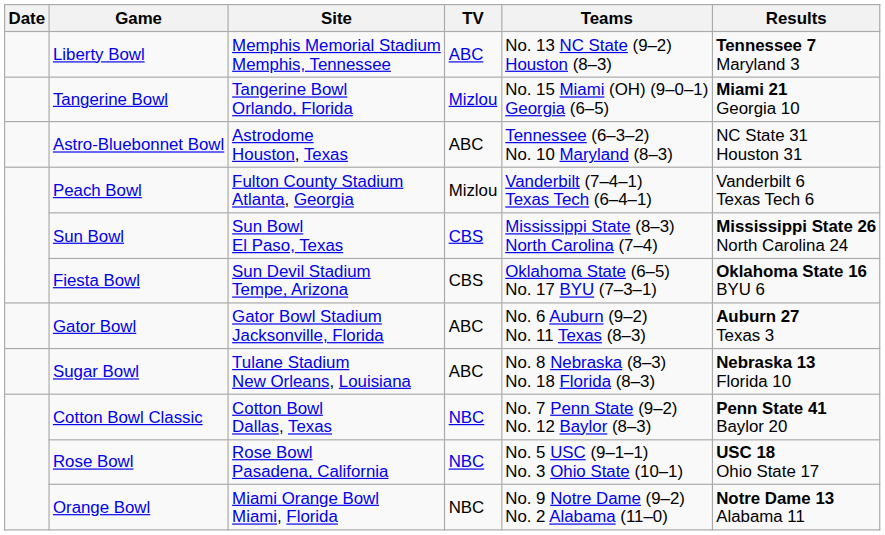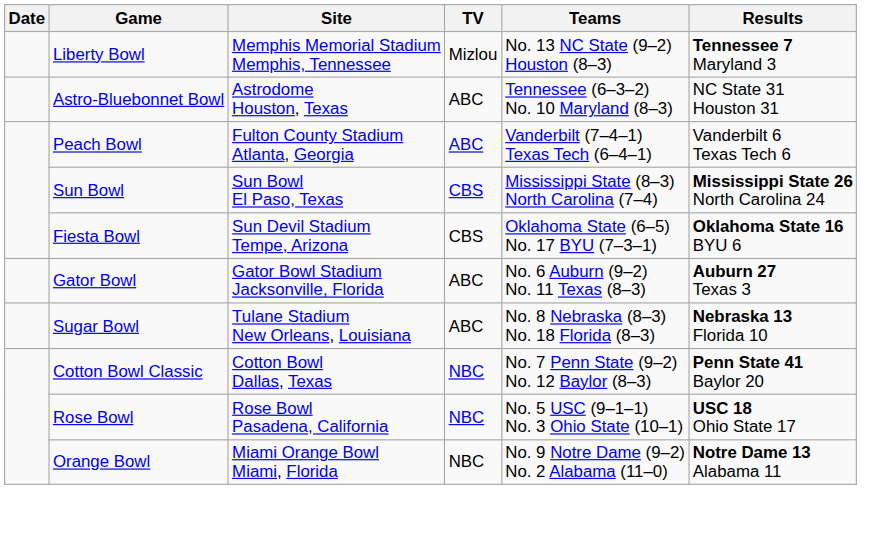 <table class="wikitable" style="font-size:90%">
 <tr>
 <th>Date</th>
 <th>Game</th>
 <th>Site</th>
 <th>TV</th>
 <th>Teams</th>
 <th>Results</th>
 </tr>
 <tr>
 <td></td>
 <td><a href='#'>Liberty Bowl</a></td>
 <td><a href='#'>Memphis Memorial Stadium</a><br><a href='#'>Memphis, Tennessee</a></td>
-<td><a href='#'>ABC</a></td>
+<td>Mizlou</td>
 <td>No. 13 <a href='#'>NC State</a> (9–2)<br><a href='#'>Houston</a> (8–3)</td>
 <td><strong>Tennessee 7</strong><br>Maryland 3</td>
-</tr>
-<tr>
-<td></td>
-<td><a href='#'>Tangerine Bowl</a></td>
-<td><a href='#'>Tangerine Bowl</a><br><a href='#'>Orlando, Florida</a></td>
-<td><a href='#'>Mizlou</a></td>
-<td>No. 15 <a href='#'>Miami</a> (OH) (9–0–1)<br><a href='#'>Georgia</a> (6–5)</td>
-<td><strong>Miami 21</strong><br>Georgia 10</td>
 </tr>
 <tr>
 <td></td>
 <td><a href='#'>Astro-Bluebonnet Bowl</a></td>
 <td><a href='#'>Astrodome</a><br><a href='#'>Houston</a>, <a href='#'>Texas</a></td>
 <td>ABC</td>
 <td><a href='#'>Tennessee</a> (6–3–2)<br>No. 10 <a href='#'>Maryland</a> (8–3)</td>
 <td>NC State 31<br>Houston 31</td>
 </tr>
 <tr>
 <td rowspan=3></td>
 <td><a href='#'>Peach Bowl</a></td>
 <td><a href='#'>Fulton County Stadium</a><br><a href='#'>Atlanta</a>, <a href='#'>Georgia</a></td>
-<td>Mizlou</td>
+<td><a href='#'>ABC</a></td>
 <td><a href='#'>Vanderbilt</a> (7–4–1)<br><a href='#'>Texas Tech</a> (6–4–1)</td>
 <td>Vanderbilt 6<br>Texas Tech 6</td>
 </tr>
 <tr>
 <td><a href='#'>Sun Bowl</a></td>
 <td><a href='#'>Sun Bowl</a><br><a href='#'>El Paso, Texas</a></td>
 <td><a href='#'>CBS</a></td>
 <td><a href='#'>Mississippi State</a> (8–3)<br><a href='#'>North Carolina</a> (7–4)</td>
 <td><strong>Mississippi State 26</strong><br>North Carolina 24</td>
 </tr>
 <tr>
 <td><a href='#'>Fiesta Bowl</a></td>
 <td><a href='#'>Sun Devil Stadium</a><br><a href='#'>Tempe, Arizona</a></td>
 <td>CBS</td>
 <td><a href='#'>Oklahoma State</a> (6–5)<br>No. 17 <a href='#'>BYU</a> (7–3–1)</td>
 <td><strong>Oklahoma State 16</strong><br>BYU 6</td>
 </tr>
 <tr>
 <td></td>
 <td><a href='#'>Gator Bowl</a></td>
 <td><a href='#'>Gator Bowl Stadium</a><br><a href='#'>Jacksonville, Florida</a></td>
 <td>ABC</td>
 <td>No. 6 <a href='#'>Auburn</a> (9–2)<br>No. 11 <a href='#'>Texas</a> (8–3)</td>
 <td><strong>Auburn 27</strong><br>Texas 3</td>
 </tr>
 <tr>
 <td></td>
 <td><a href='#'>Sugar Bowl</a></td>
 <td><a href='#'>Tulane Stadium</a><br><a href='#'>New Orleans</a>, <a href='#'>Louisiana</a></td>
 <td>ABC</td>
 <td>No. 8 <a href='#'>Nebraska</a> (8–3)<br>No. 18 <a href='#'>Florida</a> (8–3)</td>
 <td><strong>Nebraska 13</strong><br>Florida 10</td>
 </tr>
 <tr>
 <td rowspan=3></td>
 <td><a href='#'>Cotton Bowl Classic</a></td>
 <td><a href='#'>Cotton Bowl</a><br><a href='#'>Dallas</a>, <a href='#'>Texas</a></td>
 <td><a href='#'>NBC</a></td>
 <td>No. 7 <a href='#'>Penn State</a> (9–2)<br>No. 12 <a href='#'>Baylor</a> (8–3)</td>
 <td><strong>Penn State 41</strong><br>Baylor 20</td>
 </tr>
 <tr>
 <td><a href='#'>Rose Bowl</a></td>
 <td><a href='#'>Rose Bowl</a><br><a href='#'>Pasadena, California</a></td>
 <td><a href='#'>NBC</a></td>
 <td>No. 5 <a href='#'>USC</a> (9–1–1)<br>No. 3 <a href='#'>Ohio State</a> (10–1)</td>
 <td><strong>USC 18</strong><br>Ohio State 17</td>
 </tr>
 <tr>
 <td><a href='#'>Orange Bowl</a></td>
 <td><a href='#'>Miami Orange Bowl</a><br><a href='#'>Miami</a>, <a href='#'>Florida</a></td>
 <td>NBC</td>
 <td>No. 9 <a href='#'>Notre Dame</a> (9–2)<br>No. 2 <a href='#'>Alabama</a> (11–0)</td>
 <td><strong>Notre Dame 13</strong><br>Alabama 11</td>
 </tr>
 </table>
